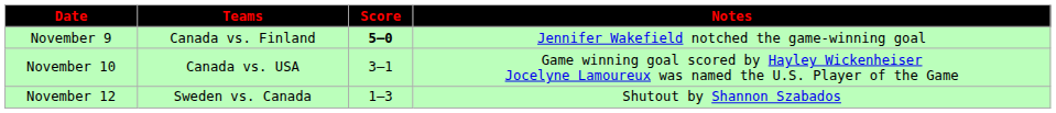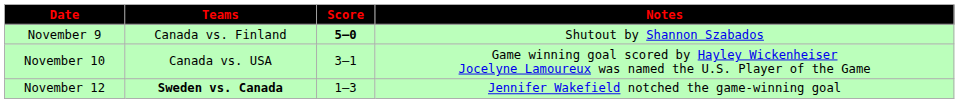 <table class="wikitable" style="width:80%;">
 <tr style="text-align:center; background:black; color:red;">
 <td><strong>Date</strong></td>
 <td><strong>Teams</strong></td>
 <td><strong>Score</strong></td>
 <td><strong>Notes</strong></td>
 </tr>
 <tr style="text-align:center; background:#bfb;">
 <td>November 9</td>
 <td>Canada vs. Finland</td>
 <td><strong>5–0</strong></td>
-<td><a href='#'>Jennifer Wakefield</a> notched the game-winning goal</td>
+<td>Shutout by <a href='#'>Shannon Szabados</a></td>
 </tr>
 <tr style="text-align:center; background:#bfb;">
 <td>November 10</td>
 <td>Canada vs. USA</td>
 <td>3–1</td>
 <td>Game winning goal scored by <a href='#'>Hayley Wickenheiser</a><br><a href='#'>Jocelyne Lamoureux</a> was named the U.S. Player of the Game</td>
 </tr>
 <tr style="text-align:center; background:#bfb;">
 <td>November 12</td>
-<td>Sweden vs. Canada</td>
+<td><strong>Sweden vs. Canada</strong></td>
 <td>1–3</td>
-<td>Shutout by <a href='#'>Shannon Szabados</a></td>
+<td><a href='#'>Jennifer Wakefield</a> notched the game-winning goal</td>
 </tr>
 </table>
